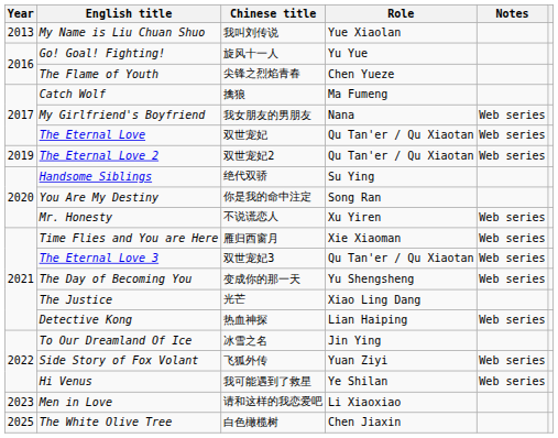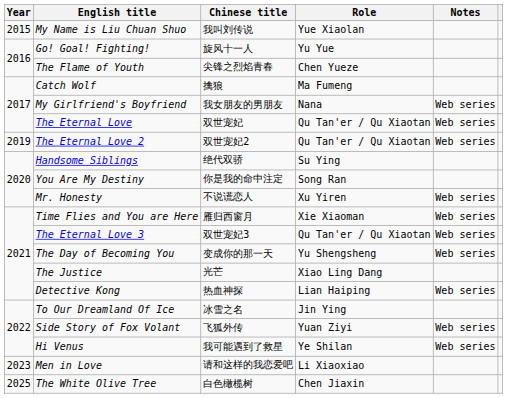 <table class="wikitable sortable">
 <tr>
 <th>Year</th>
 <th>English title</th>
 <th>Chinese title</th>
 <th>Role</th>
 <th class="unsortable">Notes</th>
 <th class="unsortable"></th>
 </tr>
 <tr>
-<td>2013</td>
+<td>2015</td>
 <td><em>My Name is Liu Chuan Shuo</em></td>
 <td>我叫刘传说</td>
 <td>Yue Xiaolan</td>
 <td></td>
 <td></td>
 </tr>
 <tr>
 <td rowspan="2">2016</td>
 <td><em>Go! Goal! Fighting!</em></td>
 <td>旋风十一人</td>
 <td>Yu Yue</td>
 <td></td>
 <td></td>
 </tr>
 <tr>
 <td><em>The Flame of Youth </em></td>
 <td>尖锋之烈焰青春</td>
 <td>Chen Yueze</td>
 <td></td>
 <td></td>
 </tr>
 <tr>
 <td rowspan="3">2017</td>
 <td><em>Catch Wolf</em></td>
 <td>擒狼</td>
 <td>Ma Fumeng</td>
 <td></td>
 <td></td>
 </tr>
 <tr>
 <td><em>My Girlfriend's Boyfriend</em></td>
 <td>我女朋友的男朋友</td>
 <td>Nana</td>
 <td>Web series</td>
 </tr>
 <tr>
 <td><em><a href='#'>The Eternal Love</a></em></td>
 <td>双世宠妃</td>
 <td>Qu Tan'er / Qu Xiaotan</td>
 <td>Web series</td>
 <td></td>
 </tr>
 <tr>
 <td>2019</td>
 <td><em><a href='#'>The Eternal Love 2</a></em></td>
 <td>双世宠妃2</td>
 <td>Qu Tan'er / Qu Xiaotan</td>
 <td>Web series</td>
 <td></td>
 </tr>
 <tr>
 <td rowspan="3">2020</td>
 <td><em><a href='#'>Handsome Siblings</a></em></td>
 <td>绝代双骄</td>
 <td>Su Ying</td>
 <td></td>
 <td></td>
 </tr>
 <tr>
 <td><em>You Are My Destiny</em></td>
 <td>你是我的命中注定</td>
 <td>Song Ran</td>
 <td></td>
 <td></td>
 </tr>
 <tr>
 <td><em>Mr. Honesty</em></td>
 <td>不说谎恋人</td>
 <td>Xu Yiren</td>
 <td>Web series</td>
 <td></td>
 </tr>
 <tr>
 <td rowspan="5">2021</td>
 <td><em>Time Flies and You are Here</em></td>
 <td>雁归西窗月</td>
 <td>Xie Xiaoman</td>
 <td>Web series</td>
 <td></td>
 </tr>
 <tr>
 <td><em><a href='#'>The Eternal Love 3</a></em></td>
 <td>双世宠妃3</td>
 <td>Qu Tan'er / Qu Xiaotan</td>
 <td>Web series</td>
 <td></td>
 </tr>
 <tr>
 <td><em>The Day of Becoming You</em></td>
 <td>变成你的那一天</td>
 <td>Yu Shengsheng</td>
 <td>Web series</td>
 <td></td>
 </tr>
 <tr>
 <td><em>The Justice</em></td>
 <td>光芒</td>
 <td>Xiao Ling Dang</td>
 <td></td>
 <td></td>
 </tr>
 <tr>
 <td><em>Detective Kong</em></td>
 <td>热血神探</td>
 <td>Lian Haiping</td>
 <td>Web series</td>
 <td></td>
 </tr>
 <tr>
 <td rowspan="3">2022</td>
 <td><em>To Our Dreamland Of Ice</em></td>
 <td>冰雪之名</td>
 <td>Jin Ying</td>
 <td></td>
 <td></td>
 </tr>
 <tr>
 <td><em>Side Story of Fox Volant</em></td>
 <td>飞狐外传</td>
 <td>Yuan Ziyi</td>
 <td>Web series</td>
 <td></td>
 </tr>
 <tr>
 <td><em>Hi Venus</em></td>
 <td>我可能遇到了救星</td>
 <td>Ye Shilan</td>
 <td>Web series</td>
 <td></td>
 </tr>
 <tr>
 <td>2023</td>
 <td><em>Men in Love</em></td>
 <td>请和这样的我恋爱吧</td>
 <td>Li Xiaoxiao</td>
 <td></td>
 <td></td>
 </tr>
 <tr>
 <td>2025</td>
 <td><em>The White Olive Tree</em></td>
 <td>白色橄榄树</td>
 <td>Chen Jiaxin</td>
 <td></td>
 <td></td>
 </tr>
 </table>
